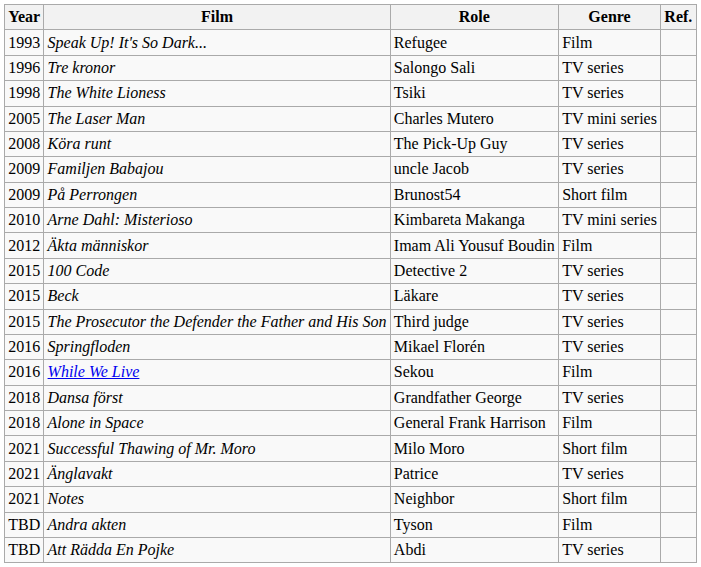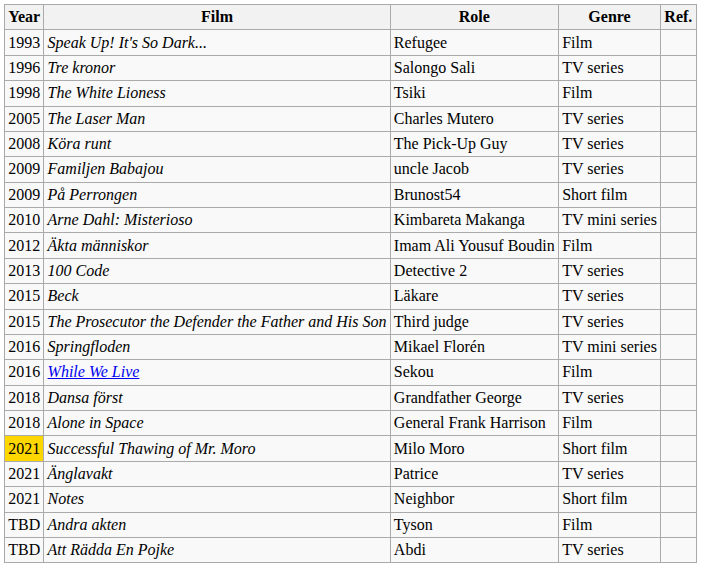 <table class="wikitable">
 <tr>
 <th>Year</th>
 <th>Film</th>
 <th>Role</th>
 <th>Genre</th>
 <th>Ref.</th>
 </tr>
 <tr>
 <td>1993</td>
 <td><em>Speak Up! It's So Dark...</em></td>
 <td>Refugee</td>
 <td>Film</td>
 <td></td>
 </tr>
 <tr>
 <td>1996</td>
 <td><em>Tre kronor</em></td>
 <td>Salongo Sali</td>
 <td>TV series</td>
 <td></td>
 </tr>
 <tr>
 <td>1998</td>
 <td><em>The White Lioness</em></td>
 <td>Tsiki</td>
-<td>TV series</td>
+<td>Film</td>
 <td></td>
 </tr>
 <tr>
 <td>2005</td>
 <td><em>The Laser Man</em></td>
 <td>Charles Mutero</td>
-<td>TV mini series</td>
+<td>TV series</td>
 <td></td>
 </tr>
 <tr>
 <td>2008</td>
 <td><em>Köra runt</em></td>
 <td>The Pick-Up Guy</td>
 <td>TV series</td>
 <td></td>
 </tr>
 <tr>
 <td>2009</td>
 <td><em>Familjen Babajou</em></td>
 <td>uncle Jacob</td>
 <td>TV series</td>
 <td></td>
 </tr>
 <tr>
 <td>2009</td>
 <td><em>På Perrongen</em></td>
 <td>Brunost54</td>
 <td>Short film</td>
 <td></td>
 </tr>
 <tr>
 <td>2010</td>
 <td><em>Arne Dahl: Misterioso</em></td>
 <td>Kimbareta Makanga</td>
 <td>TV mini series</td>
 <td></td>
 </tr>
 <tr>
 <td>2012</td>
 <td><em>Äkta människor</em></td>
 <td>Imam Ali Yousuf Boudin</td>
 <td>Film</td>
 <td></td>
 </tr>
 <tr>
-<td>2015</td>
+<td>2013</td>
 <td><em>100 Code</em></td>
 <td>Detective 2</td>
 <td>TV series</td>
 <td></td>
 </tr>
 <tr>
 <td>2015</td>
 <td><em>Beck</em></td>
 <td>Läkare</td>
 <td>TV series</td>
 <td></td>
 </tr>
 <tr>
 <td>2015</td>
 <td><em>The Prosecutor the Defender the Father and His Son</em></td>
 <td>Third judge</td>
 <td>TV series</td>
 <td></td>
 </tr>
 <tr>
 <td>2016</td>
 <td><em>Springfloden</em></td>
 <td>Mikael Florén</td>
-<td>TV series</td>
+<td>TV mini series</td>
 <td></td>
 </tr>
 <tr>
 <td>2016</td>
 <td><em><a href='#'>While We Live</a></em></td>
 <td>Sekou</td>
 <td>Film</td>
 <td></td>
 </tr>
 <tr>
 <td>2018</td>
 <td><em>Dansa först</em></td>
 <td>Grandfather George</td>
 <td>TV series</td>
 <td></td>
 </tr>
 <tr>
 <td>2018</td>
 <td><em>Alone in Space</em></td>
 <td>General Frank Harrison</td>
 <td>Film</td>
 <td></td>
 </tr>
 <tr>
-<td>2021</td>
+<td style="background: gold;">2021</td>
 <td><em>Successful Thawing of Mr. Moro</em></td>
 <td>Milo Moro</td>
 <td>Short film</td>
 <td></td>
 </tr>
 <tr>
 <td>2021</td>
 <td><em>Änglavakt</em></td>
 <td>Patrice</td>
 <td>TV series</td>
 <td></td>
 </tr>
 <tr>
 <td>2021</td>
 <td><em>Notes</em></td>
 <td>Neighbor</td>
 <td>Short film</td>
 <td></td>
 </tr>
 <tr>
 <td>TBD</td>
 <td><em>Andra akten</em></td>
 <td>Tyson</td>
 <td>Film</td>
 <td></td>
 </tr>
 <tr>
 <td>TBD</td>
 <td><em>Att Rädda En Pojke</em></td>
 <td>Abdi</td>
 <td>TV series</td>
 <td></td>
 </tr>
 </table>
